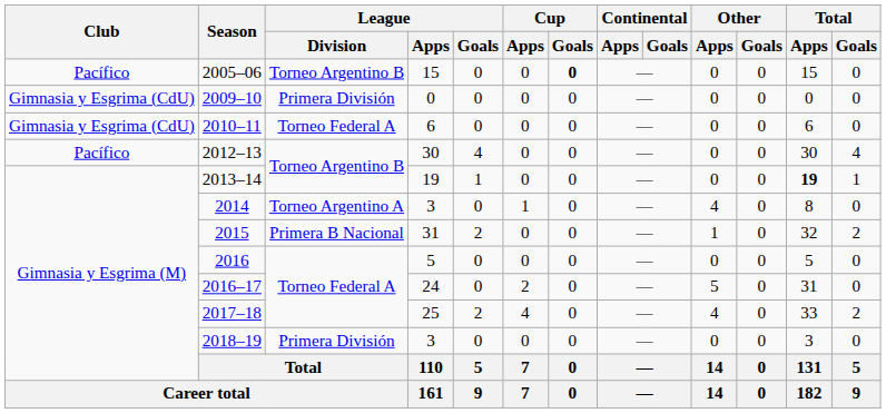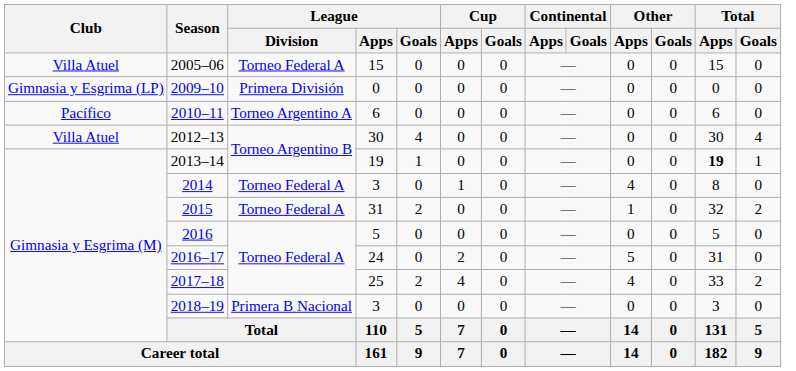 <table class="wikitable" style="text-align:center">
 <tr>
 <th rowspan="2">Club</th>
 <th rowspan="2">Season</th>
 <th colspan="3">League</th>
 <th colspan="2">Cup</th>
 <th colspan="2">Continental</th>
 <th colspan="2">Other</th>
 <th colspan="2">Total</th>
 </tr>
 <tr>
 <th>Division</th>
 <th>Apps</th>
 <th>Goals</th>
 <th>Apps</th>
 <th>Goals</th>
 <th>Apps</th>
 <th>Goals</th>
 <th>Apps</th>
 <th>Goals</th>
 <th>Apps</th>
 <th>Goals</th>
 </tr>
 <tr>
-<td rowspan="1"><a href='#'>Pacífico</a></td>
+<td rowspan="1"><a href='#'>Villa Atuel</a></td>
 <td>2005–06</td>
-<td rowspan="1"><a href='#'>Torneo Argentino B</a></td>
+<td rowspan="1"><a href='#'>Torneo Federal A</a></td>
 <td>15</td>
 <td>0</td>
 <td>0</td>
-<td><strong>0</strong></td>
+<td>0</td>
 <td colspan="2">—</td>
 <td>0</td>
 <td>0</td>
 <td>15</td>
 <td>0</td>
 </tr>
 <tr>
-<td rowspan="1"><a href='#'>Gimnasia y Esgrima (CdU)</a></td>
+<td rowspan="1"><a href='#'>Gimnasia y Esgrima (LP)</a></td>
 <td><a href='#'>2009–10</a></td>
 <td rowspan="1"><a href='#'>Primera División</a></td>
 <td>0</td>
 <td>0</td>
 <td>0</td>
 <td>0</td>
 <td colspan="2">—</td>
 <td>0</td>
 <td>0</td>
 <td>0</td>
 <td>0</td>
 </tr>
 <tr>
-<td rowspan="1"><a href='#'>Gimnasia y Esgrima (CdU)</a></td>
+<td rowspan="1"><a href='#'>Pacífico</a></td>
 <td><a href='#'>2010–11</a></td>
-<td rowspan="1"><a href='#'>Torneo Federal A</a></td>
+<td rowspan="1"><a href='#'>Torneo Argentino A</a></td>
 <td>6</td>
 <td>0</td>
 <td>0</td>
 <td>0</td>
 <td colspan="2">—</td>
 <td>0</td>
 <td>0</td>
 <td>6</td>
 <td>0</td>
 </tr>
 <tr>
-<td rowspan="1"><a href='#'>Pacífico</a></td>
+<td rowspan="1"><a href='#'>Villa Atuel</a></td>
 <td>2012–13</td>
 <td rowspan="2"><a href='#'>Torneo Argentino B</a></td>
 <td>30</td>
 <td>4</td>
 <td>0</td>
 <td>0</td>
 <td colspan="2">—</td>
 <td>0</td>
 <td>0</td>
 <td>30</td>
 <td>4</td>
 </tr>
 <tr>
 <td rowspan="8"><a href='#'>Gimnasia y Esgrima (M)</a></td>
 <td>2013–14</td>
 <td>19</td>
 <td>1</td>
 <td>0</td>
 <td>0</td>
 <td colspan="2">—</td>
 <td>0</td>
 <td>0</td>
 <td><strong>19</strong></td>
 <td>1</td>
 </tr>
 <tr>
 <td><a href='#'>2014</a></td>
-<td rowspan="1"><a href='#'>Torneo Argentino A</a></td>
+<td rowspan="1"><a href='#'>Torneo Federal A</a></td>
 <td>3</td>
 <td>0</td>
 <td>1</td>
 <td>0</td>
 <td colspan="2">—</td>
 <td>4</td>
 <td>0</td>
 <td>8</td>
 <td>0</td>
 </tr>
 <tr>
 <td><a href='#'>2015</a></td>
-<td rowspan="1"><a href='#'>Primera B Nacional</a></td>
+<td rowspan="1"><a href='#'>Torneo Federal A</a></td>
 <td>31</td>
 <td>2</td>
 <td>0</td>
 <td>0</td>
 <td colspan="2">—</td>
 <td>1</td>
 <td>0</td>
 <td>32</td>
 <td>2</td>
 </tr>
 <tr>
 <td><a href='#'>2016</a></td>
 <td rowspan="3"><a href='#'>Torneo Federal A</a></td>
 <td>5</td>
 <td>0</td>
 <td>0</td>
 <td>0</td>
 <td colspan="2">—</td>
 <td>0</td>
 <td>0</td>
 <td>5</td>
 <td>0</td>
 </tr>
 <tr>
 <td><a href='#'>2016–17</a></td>
 <td>24</td>
 <td>0</td>
 <td>2</td>
 <td>0</td>
 <td colspan="2">—</td>
 <td>5</td>
 <td>0</td>
 <td>31</td>
 <td>0</td>
 </tr>
 <tr>
 <td><a href='#'>2017–18</a></td>
 <td>25</td>
 <td>2</td>
 <td>4</td>
 <td>0</td>
 <td colspan="2">—</td>
 <td>4</td>
 <td>0</td>
 <td>33</td>
 <td>2</td>
 </tr>
 <tr>
 <td><a href='#'>2018–19</a></td>
-<td rowspan="1"><a href='#'>Primera División</a></td>
+<td rowspan="1"><a href='#'>Primera B Nacional</a></td>
 <td>3</td>
 <td>0</td>
 <td>0</td>
 <td>0</td>
 <td colspan="2">—</td>
 <td>0</td>
 <td>0</td>
 <td>3</td>
 <td>0</td>
 </tr>
 <tr>
 <th colspan="2">Total</th>
 <th>110</th>
 <th>5</th>
 <th>7</th>
 <th>0</th>
 <th colspan="2">—</th>
 <th>14</th>
 <th>0</th>
 <th>131</th>
 <th>5</th>
 </tr>
 <tr>
 <th colspan="3">Career total</th>
 <th>161</th>
 <th>9</th>
 <th>7</th>
 <th>0</th>
 <th colspan="2">—</th>
 <th>14</th>
 <th>0</th>
 <th>182</th>
 <th>9</th>
 </tr>
 </table>
